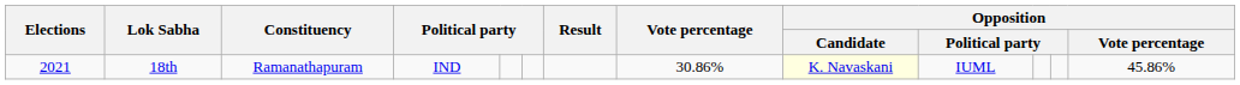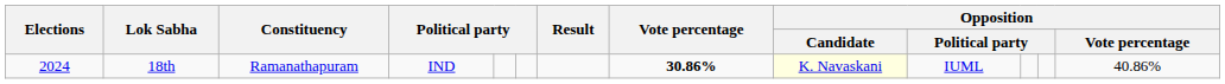 <table class="wikitable sortable" style="width:100%; text-align:center">
 <tr>
 <th rowspan=2>Elections</th>
 <th rowspan=2>Lok Sabha</th>
 <th rowspan=2>Constituency</th>
 <th colspan=3 rowspan=2>Political party</th>
 <th rowspan=2>Result</th>
 <th rowspan=2>Vote percentage</th>
 <th colspan=5>Opposition</th>
 </tr>
 <tr>
 <th>Candidate</th>
 <th colspan=3>Political party</th>
 <th>Vote percentage</th>
 </tr>
 <tr>
-<td><a href='#'>2021</a></td>
+<td><a href='#'>2024</a></td>
 <td><a href='#'>18th</a></td>
 <td><a href='#'>Ramanathapuram</a></td>
 <td><a href='#'>IND</a></td>
 <td></td>
 <td></td>
 <td></td>
-<td>30.86%</td>
+<td><strong>30.86%</strong></td>
 <td style="background: lightyellow;"><a href='#'>K. Navaskani</a></td>
 <td><a href='#'>IUML</a></td>
 <td></td>
 <td></td>
-<td>45.86%</td>
+<td>40.86%</td>
 </tr>
 </table>
